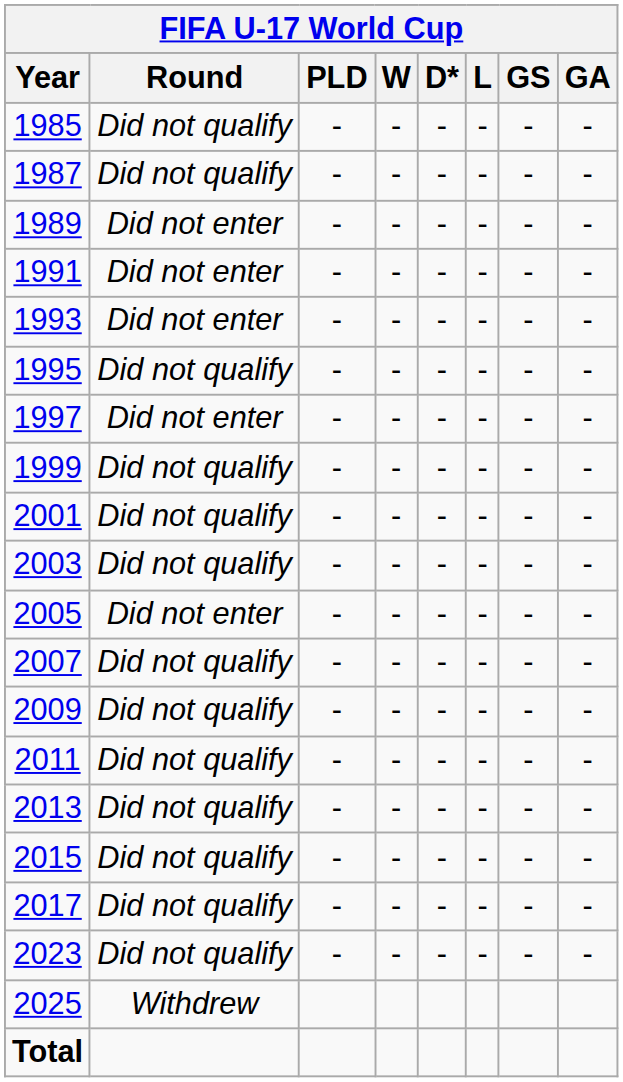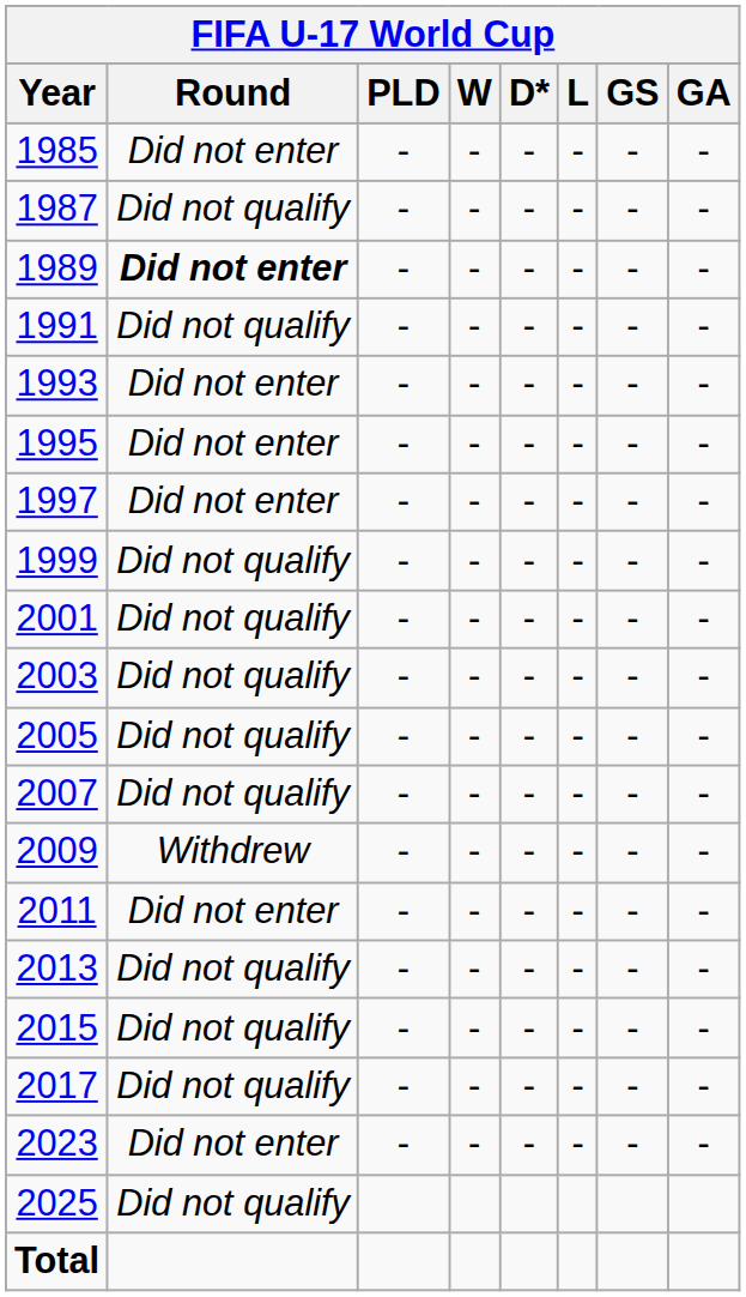 <table class="wikitable" style="text-align: center;font-size:100%;">
 <tr>
 <th colspan=9><a href='#'>FIFA U-17 World Cup</a></th>
 </tr>
 <tr>
 <th>Year</th>
 <th>Round</th>
 <th>PLD</th>
 <th>W</th>
 <th>D*</th>
 <th>L</th>
 <th>GS</th>
 <th>GA</th>
 </tr>
 <tr>
 <td> <a href='#'>1985</a></td>
-<td><em>Did not qualify</em></td>
+<td><em>Did not enter</em></td>
 <td>-</td>
 <td>-</td>
 <td>-</td>
 <td>-</td>
 <td>-</td>
 <td>-</td>
 </tr>
 <tr>
 <td> <a href='#'>1987</a></td>
 <td><em>Did not qualify</em></td>
 <td>-</td>
 <td>-</td>
 <td>-</td>
 <td>-</td>
 <td>-</td>
 <td>-</td>
 </tr>
 <tr>
 <td> <a href='#'>1989</a></td>
-<td><em>Did not enter</em></td>
+<td><strong><em>Did not enter</em></strong></td>
 <td>-</td>
 <td>-</td>
 <td>-</td>
 <td>-</td>
 <td>-</td>
 <td>-</td>
 </tr>
 <tr>
 <td> <a href='#'>1991</a></td>
-<td><em>Did not enter</em></td>
+<td><em>Did not qualify</em></td>
 <td>-</td>
 <td>-</td>
 <td>-</td>
 <td>-</td>
 <td>-</td>
 <td>-</td>
 </tr>
 <tr>
 <td> <a href='#'>1993</a></td>
 <td><em>Did not enter</em></td>
 <td>-</td>
 <td>-</td>
 <td>-</td>
 <td>-</td>
 <td>-</td>
 <td>-</td>
 </tr>
 <tr>
 <td> <a href='#'>1995</a></td>
-<td><em>Did not qualify</em></td>
+<td><em>Did not enter</em></td>
 <td>-</td>
 <td>-</td>
 <td>-</td>
 <td>-</td>
 <td>-</td>
 <td>-</td>
 </tr>
 <tr>
 <td> <a href='#'>1997</a></td>
 <td><em>Did not enter</em></td>
 <td>-</td>
 <td>-</td>
 <td>-</td>
 <td>-</td>
 <td>-</td>
 <td>-</td>
 </tr>
 <tr>
 <td> <a href='#'>1999</a></td>
 <td><em>Did not qualify</em></td>
 <td>-</td>
 <td>-</td>
 <td>-</td>
 <td>-</td>
 <td>-</td>
 <td>-</td>
 </tr>
 <tr>
 <td> <a href='#'>2001</a></td>
 <td><em>Did not qualify</em></td>
 <td>-</td>
 <td>-</td>
 <td>-</td>
 <td>-</td>
 <td>-</td>
 <td>-</td>
 </tr>
 <tr>
 <td> <a href='#'>2003</a></td>
 <td><em>Did not qualify</em></td>
 <td>-</td>
 <td>-</td>
 <td>-</td>
 <td>-</td>
 <td>-</td>
 <td>-</td>
 </tr>
 <tr>
 <td> <a href='#'>2005</a></td>
-<td><em>Did not enter</em></td>
+<td><em>Did not qualify</em></td>
 <td>-</td>
 <td>-</td>
 <td>-</td>
 <td>-</td>
 <td>-</td>
 <td>-</td>
 </tr>
 <tr>
 <td> <a href='#'>2007</a></td>
 <td><em>Did not qualify</em></td>
 <td>-</td>
 <td>-</td>
 <td>-</td>
 <td>-</td>
 <td>-</td>
 <td>-</td>
 </tr>
 <tr>
 <td> <a href='#'>2009</a></td>
-<td><em>Did not qualify</em></td>
+<td><em>Withdrew</em></td>
 <td>-</td>
 <td>-</td>
 <td>-</td>
 <td>-</td>
 <td>-</td>
 <td>-</td>
 </tr>
 <tr>
 <td> <a href='#'>2011</a></td>
-<td><em>Did not qualify</em></td>
+<td><em>Did not enter</em></td>
 <td>-</td>
 <td>-</td>
 <td>-</td>
 <td>-</td>
 <td>-</td>
 <td>-</td>
 </tr>
 <tr>
 <td> <a href='#'>2013</a></td>
 <td><em>Did not qualify</em></td>
 <td>-</td>
 <td>-</td>
 <td>-</td>
 <td>-</td>
 <td>-</td>
 <td>-</td>
 </tr>
 <tr>
 <td> <a href='#'>2015</a></td>
 <td><em>Did not qualify</em></td>
 <td>-</td>
 <td>-</td>
 <td>-</td>
 <td>-</td>
 <td>-</td>
 <td>-</td>
 </tr>
 <tr>
 <td> <a href='#'>2017</a></td>
 <td><em>Did not qualify</em></td>
 <td>-</td>
 <td>-</td>
 <td>-</td>
 <td>-</td>
 <td>-</td>
 <td>-</td>
 </tr>
 <tr>
 <td> <a href='#'>2023</a></td>
-<td><em>Did not qualify</em></td>
+<td><em>Did not enter</em></td>
 <td>-</td>
 <td>-</td>
 <td>-</td>
 <td>-</td>
 <td>-</td>
 <td>-</td>
 </tr>
 <tr>
 <td> <a href='#'>2025</a></td>
-<td><em>Withdrew</em></td>
+<td><em>Did not qualify</em></td>
 <td></td>
 <td></td>
 <td></td>
 <td></td>
 <td></td>
 <td></td>
 </tr>
 <tr>
 <td><strong>Total</strong></td>
 <td></td>
 <td></td>
 <td></td>
 <td></td>
 <td></td>
 <td></td>
 <td></td>
 </tr>
 </table>
